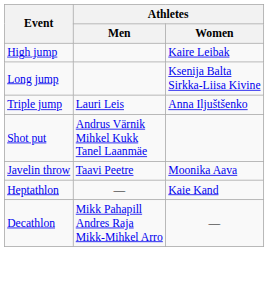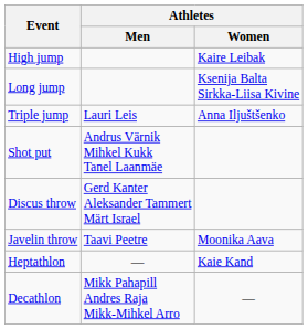 <table class=wikitable style="font-size:90%">
 <tr>
 <th rowspan=2>Event</th>
 <th colspan=2>Athletes</th>
 </tr>
 <tr>
 <th>Men</th>
 <th>Women</th>
 </tr>
 <tr>
 <td><a href='#'>High jump</a></td>
 <td></td>
 <td><a href='#'>Kaire Leibak</a></td>
 </tr>
 <tr>
 <td><a href='#'>Long jump</a></td>
 <td></td>
 <td><a href='#'>Ksenija Balta</a><br><a href='#'>Sirkka-Liisa Kivine</a></td>
 </tr>
 <tr>
 <td><a href='#'>Triple jump</a></td>
 <td><a href='#'>Lauri Leis</a></td>
 <td><a href='#'>Anna Iljuštšenko</a></td>
 </tr>
 <tr>
 <td><a href='#'>Shot put</a></td>
 <td><a href='#'>Andrus Värnik</a><br><a href='#'>Mihkel Kukk</a><br><a href='#'>Tanel Laanmäe</a></td>
 <td></td>
 </tr>
 <tr>
+<td><a href='#'>Discus throw</a></td>
+<td><a href='#'>Gerd Kanter</a><br><a href='#'>Aleksander Tammert</a><br><a href='#'>Märt Israel</a></td>
+<td></td>
+</tr>
+<tr>
 <td><a href='#'>Javelin throw</a></td>
 <td><a href='#'>Taavi Peetre</a></td>
 <td><a href='#'>Moonika Aava</a></td>
 </tr>
 <tr>
 <td><a href='#'>Heptathlon</a></td>
 <td align=center>—</td>
 <td><a href='#'>Kaie Kand</a></td>
 </tr>
 <tr>
 <td><a href='#'>Decathlon</a></td>
 <td><a href='#'>Mikk Pahapill</a><br><a href='#'>Andres Raja</a><br><a href='#'>Mikk-Mihkel Arro</a></td>
 <td align=center>—</td>
 </tr>
 </table>
